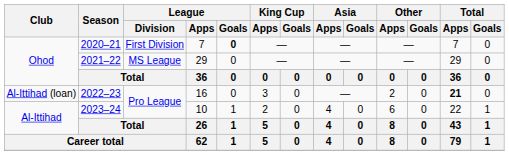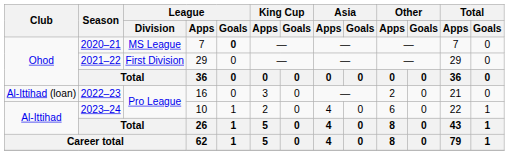 <table class="wikitable" style="text-align: center">
 <tr>
 <th rowspan=2>Club</th>
 <th rowspan=2>Season</th>
 <th colspan=3>League</th>
 <th colspan=2>King Cup</th>
 <th colspan=2>Asia</th>
 <th colspan=2>Other</th>
 <th colspan=2>Total</th>
 </tr>
 <tr>
 <th>Division</th>
 <th>Apps</th>
 <th>Goals</th>
 <th>Apps</th>
 <th>Goals</th>
 <th>Apps</th>
 <th>Goals</th>
 <th>Apps</th>
 <th>Goals</th>
 <th>Apps</th>
 <th>Goals</th>
 </tr>
 <tr>
 <td rowspan=3><a href='#'>Ohod</a></td>
 <td><a href='#'>2020–21</a></td>
-<td><a href='#'>First Division</a></td>
+<td><a href='#'>MS League</a></td>
 <td>7</td>
 <td><strong>0</strong></td>
 <td colspan=2>—</td>
 <td colspan=2>—</td>
 <td colspan=2>—</td>
 <td>7</td>
 <td>0</td>
 </tr>
 <tr>
 <td><a href='#'>2021–22</a></td>
-<td><a href='#'>MS League</a></td>
+<td><a href='#'>First Division</a></td>
 <td>29</td>
 <td>0</td>
 <td colspan=2>—</td>
 <td colspan=2>—</td>
 <td colspan=2>—</td>
 <td>29</td>
 <td>0</td>
 </tr>
 <tr>
 <th colspan="2">Total</th>
 <th>36</th>
 <th>0</th>
 <th>0</th>
 <th>0</th>
 <th>0</th>
 <th>0</th>
 <th>0</th>
 <th>0</th>
 <th>36</th>
 <th>0</th>
 </tr>
 <tr>
 <td><a href='#'>Al-Ittihad</a> (loan)</td>
 <td><a href='#'>2022–23</a></td>
 <td rowspan=2><a href='#'>Pro League</a></td>
 <td>16</td>
 <td>0</td>
 <td>3</td>
 <td>0</td>
 <td colspan=2>—</td>
 <td>2</td>
 <td>0</td>
-<td><strong>21</strong></td>
+<td>21</td>
 <td>0</td>
 </tr>
 <tr>
 <td rowspan=2><a href='#'>Al-Ittihad</a></td>
 <td><a href='#'>2023–24</a></td>
 <td>10</td>
 <td>1</td>
 <td>2</td>
 <td>0</td>
 <td>4</td>
 <td>0</td>
 <td>6</td>
 <td>0</td>
 <td>22</td>
 <td>1</td>
 </tr>
 <tr>
 <th colspan="2">Total</th>
 <th>26</th>
 <th>1</th>
 <th>5</th>
 <th>0</th>
 <th>4</th>
 <th>0</th>
 <th>8</th>
 <th>0</th>
 <th>43</th>
 <th>1</th>
 </tr>
 <tr>
 <th colspan=3>Career total</th>
 <th>62</th>
 <th>1</th>
 <th>5</th>
 <th>0</th>
 <th>4</th>
 <th>0</th>
 <th>8</th>
 <th>0</th>
 <th>79</th>
 <th>1</th>
 </tr>
 <tr>
 </tr>
 </table>
